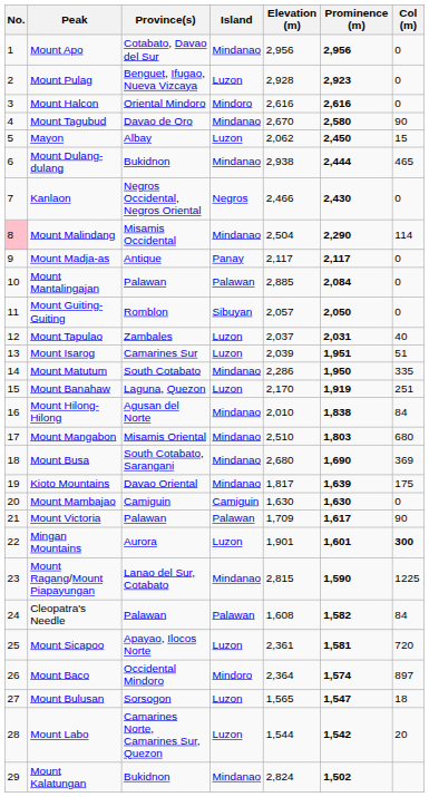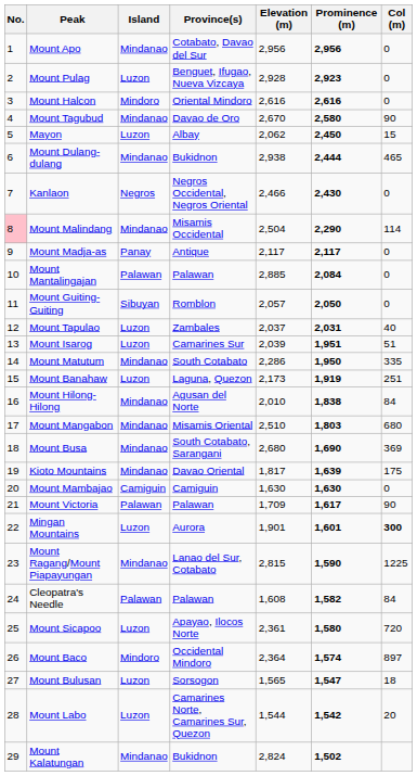 <table class="wikitable sortable">
 <tr>
 <th>No.</th>
 <th>Peak</th>
+<th>Island</th>
 <th>Province(s)</th>
-<th>Island</th>
 <th>Elevation (m)</th>
 <th>Prominence (m)</th>
 <th>Col (m)</th>
 </tr>
 <tr>
 <td>1</td>
 <td><a href='#'>Mount Apo</a></td>
+<td><a href='#'>Mindanao</a></td>
 <td><a href='#'>Cotabato</a>, <a href='#'>Davao del Sur</a></td>
-<td><a href='#'>Mindanao</a></td>
 <td>2,956</td>
 <td><strong>2,956</strong></td>
 <td>0</td>
 </tr>
 <tr>
 <td>2</td>
 <td><a href='#'>Mount Pulag</a></td>
+<td><a href='#'>Luzon</a></td>
 <td><a href='#'>Benguet</a>, <a href='#'>Ifugao</a>, <a href='#'>Nueva Vizcaya</a></td>
-<td><a href='#'>Luzon</a></td>
 <td>2,928</td>
 <td><strong>2,923</strong></td>
 <td>0</td>
 </tr>
 <tr>
 <td>3</td>
 <td><a href='#'>Mount Halcon</a></td>
+<td><a href='#'>Mindoro</a></td>
 <td><a href='#'>Oriental Mindoro</a></td>
-<td><a href='#'>Mindoro</a></td>
 <td>2,616</td>
 <td><strong>2,616</strong></td>
 <td>0</td>
 </tr>
 <tr>
 <td>4</td>
 <td><a href='#'>Mount Tagubud</a></td>
+<td><a href='#'>Mindanao</a></td>
 <td><a href='#'>Davao de Oro</a></td>
-<td><a href='#'>Mindanao</a></td>
 <td>2,670</td>
 <td><strong>2,580</strong></td>
 <td>90</td>
 </tr>
 <tr>
 <td>5</td>
 <td><a href='#'>Mayon</a></td>
+<td><a href='#'>Luzon</a></td>
 <td><a href='#'>Albay</a></td>
-<td><a href='#'>Luzon</a></td>
 <td>2,062</td>
 <td><strong>2,450</strong></td>
 <td>15</td>
 </tr>
 <tr>
 <td>6</td>
 <td><a href='#'>Mount Dulang-dulang</a></td>
+<td><a href='#'>Mindanao</a></td>
 <td><a href='#'>Bukidnon</a></td>
-<td><a href='#'>Mindanao</a></td>
 <td>2,938</td>
 <td><strong>2,444</strong></td>
 <td>465</td>
 </tr>
 <tr>
 <td>7</td>
 <td><a href='#'>Kanlaon</a></td>
+<td><a href='#'>Negros</a></td>
 <td><a href='#'>Negros Occidental</a>, <a href='#'>Negros Oriental</a></td>
-<td><a href='#'>Negros</a></td>
 <td>2,466</td>
 <td><strong>2,430</strong></td>
 <td>0</td>
 </tr>
 <tr>
 <td style="background: pink;">8</td>
 <td><a href='#'>Mount Malindang</a></td>
+<td><a href='#'>Mindanao</a></td>
 <td><a href='#'>Misamis Occidental</a></td>
-<td><a href='#'>Mindanao</a></td>
 <td>2,504</td>
 <td><strong>2,290</strong></td>
 <td>114</td>
 </tr>
 <tr>
 <td>9</td>
 <td><a href='#'>Mount Madja-as</a></td>
+<td><a href='#'>Panay</a></td>
 <td><a href='#'>Antique</a></td>
-<td><a href='#'>Panay</a></td>
 <td>2,117</td>
 <td><strong>2,117</strong></td>
 <td>0</td>
 </tr>
 <tr>
 <td>10</td>
 <td><a href='#'>Mount Mantalingajan</a></td>
 <td><a href='#'>Palawan</a></td>
 <td><a href='#'>Palawan</a></td>
 <td>2,885</td>
 <td><strong>2,084</strong></td>
 <td>0</td>
 </tr>
 <tr>
 <td>11</td>
 <td><a href='#'>Mount Guiting-Guiting</a></td>
+<td><a href='#'>Sibuyan</a></td>
 <td><a href='#'>Romblon</a></td>
-<td><a href='#'>Sibuyan</a></td>
 <td>2,057</td>
 <td><strong>2,050</strong></td>
 <td>0</td>
 </tr>
 <tr>
 <td>12</td>
 <td><a href='#'>Mount Tapulao</a></td>
+<td><a href='#'>Luzon</a></td>
 <td><a href='#'>Zambales</a></td>
-<td><a href='#'>Luzon</a></td>
 <td>2,037</td>
 <td><strong>2,031</strong></td>
 <td>40</td>
 </tr>
 <tr>
 <td>13</td>
 <td><a href='#'>Mount Isarog</a></td>
+<td><a href='#'>Luzon</a></td>
 <td><a href='#'>Camarines Sur</a></td>
-<td><a href='#'>Luzon</a></td>
 <td>2,039</td>
 <td><strong>1,951</strong></td>
 <td>51</td>
 </tr>
 <tr>
 <td>14</td>
 <td><a href='#'>Mount Matutum</a></td>
+<td><a href='#'>Mindanao</a></td>
 <td><a href='#'>South Cotabato</a></td>
-<td><a href='#'>Mindanao</a></td>
 <td>2,286</td>
 <td><strong>1,950</strong></td>
 <td>335</td>
 </tr>
 <tr>
 <td>15</td>
 <td><a href='#'>Mount Banahaw</a></td>
+<td><a href='#'>Luzon</a></td>
 <td><a href='#'>Laguna</a>, <a href='#'>Quezon</a></td>
-<td><a href='#'>Luzon</a></td>
-<td>2,170</td>
+<td>2,173</td>
 <td><strong>1,919</strong></td>
 <td>251</td>
 </tr>
 <tr>
 <td>16</td>
 <td><a href='#'>Mount Hilong-Hilong</a></td>
+<td><a href='#'>Mindanao</a></td>
 <td><a href='#'>Agusan del Norte</a></td>
-<td><a href='#'>Mindanao</a></td>
 <td>2,010</td>
 <td><strong>1,838</strong></td>
 <td>84</td>
 </tr>
 <tr>
 <td>17</td>
 <td><a href='#'>Mount Mangabon</a></td>
+<td><a href='#'>Mindanao</a></td>
 <td><a href='#'>Misamis Oriental</a></td>
-<td><a href='#'>Mindanao</a></td>
 <td>2,510</td>
 <td><strong>1,803</strong></td>
 <td>680</td>
 </tr>
 <tr>
 <td>18</td>
 <td><a href='#'>Mount Busa</a></td>
+<td><a href='#'>Mindanao</a></td>
 <td><a href='#'>South Cotabato</a>, <a href='#'>Sarangani</a></td>
-<td><a href='#'>Mindanao</a></td>
 <td>2,680</td>
 <td><strong>1,690</strong></td>
 <td>369</td>
 </tr>
 <tr>
 <td>19</td>
 <td><a href='#'>Kioto Mountains</a></td>
+<td><a href='#'>Mindanao</a></td>
 <td><a href='#'>Davao Oriental</a></td>
-<td><a href='#'>Mindanao</a></td>
 <td>1,817</td>
 <td><strong>1,639</strong></td>
 <td>175</td>
 </tr>
 <tr>
 <td>20</td>
 <td><a href='#'>Mount Mambajao</a></td>
 <td><a href='#'>Camiguin</a></td>
 <td><a href='#'>Camiguin</a></td>
 <td>1,630</td>
 <td><strong>1,630</strong></td>
 <td>0</td>
 </tr>
 <tr>
 <td>21</td>
 <td><a href='#'>Mount Victoria</a></td>
 <td><a href='#'>Palawan</a></td>
 <td><a href='#'>Palawan</a></td>
 <td>1,709</td>
 <td><strong>1,617</strong></td>
 <td>90</td>
 </tr>
 <tr>
 <td>22</td>
 <td><a href='#'>Mingan Mountains</a></td>
+<td><a href='#'>Luzon</a></td>
 <td><a href='#'>Aurora</a></td>
-<td><a href='#'>Luzon</a></td>
 <td>1,901</td>
 <td><strong>1,601</strong></td>
 <td><strong>300</strong></td>
 </tr>
 <tr>
 <td>23</td>
 <td><a href='#'>Mount Ragang</a>/<a href='#'>Mount Piapayungan</a></td>
+<td><a href='#'>Mindanao</a></td>
 <td><a href='#'>Lanao del Sur</a>, <a href='#'>Cotabato</a></td>
-<td><a href='#'>Mindanao</a></td>
 <td>2,815</td>
 <td><strong>1,590</strong></td>
 <td>1225</td>
 </tr>
 <tr>
 <td>24</td>
 <td>Cleopatra's Needle</td>
 <td><a href='#'>Palawan</a></td>
 <td><a href='#'>Palawan</a></td>
 <td>1,608</td>
 <td><strong>1,582</strong></td>
 <td>84</td>
 </tr>
 <tr>
 <td>25</td>
 <td><a href='#'>Mount Sicapoo</a></td>
+<td><a href='#'>Luzon</a></td>
 <td><a href='#'>Apayao</a>, <a href='#'>Ilocos Norte</a></td>
-<td><a href='#'>Luzon</a></td>
 <td>2,361</td>
-<td><strong>1,581</strong></td>
+<td><strong>1,580</strong></td>
 <td>720</td>
 </tr>
 <tr>
 <td>26</td>
 <td><a href='#'>Mount Baco</a></td>
+<td><a href='#'>Mindoro</a></td>
 <td><a href='#'>Occidental Mindoro</a></td>
-<td><a href='#'>Mindoro</a></td>
 <td>2,364</td>
 <td><strong>1,574</strong></td>
 <td>897</td>
 </tr>
 <tr>
 <td>27</td>
 <td><a href='#'>Mount Bulusan</a></td>
+<td><a href='#'>Luzon</a></td>
 <td><a href='#'>Sorsogon</a></td>
-<td><a href='#'>Luzon</a></td>
 <td>1,565</td>
 <td><strong>1,547</strong></td>
 <td>18</td>
 </tr>
 <tr>
 <td>28</td>
 <td><a href='#'>Mount Labo</a></td>
+<td><a href='#'>Luzon</a></td>
 <td><a href='#'>Camarines Norte</a>, <a href='#'>Camarines Sur</a>, <a href='#'>Quezon</a></td>
-<td><a href='#'>Luzon</a></td>
 <td>1,544</td>
 <td><strong>1,542</strong></td>
 <td>20</td>
 </tr>
 <tr>
 <td>29</td>
 <td><a href='#'>Mount Kalatungan</a></td>
+<td><a href='#'>Mindanao</a></td>
 <td><a href='#'>Bukidnon</a></td>
-<td><a href='#'>Mindanao</a></td>
 <td>2,824</td>
 <td><strong>1,502</strong></td>
 <td></td>
 </tr>
 </table>
